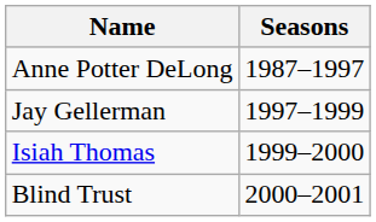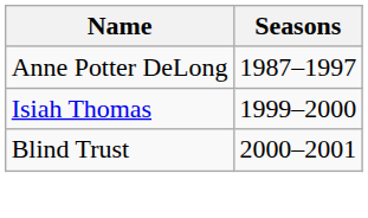 <table class="wikitable">
 <tr>
 <th>Name</th>
 <th>Seasons</th>
 </tr>
 <tr>
 <td>Anne Potter DeLong</td>
 <td>1987–1997</td>
 </tr>
 <tr>
-<td>Jay Gellerman</td>
-<td>1997–1999</td>
-</tr>
-<tr>
 <td><a href='#'>Isiah Thomas</a></td>
 <td>1999–2000</td>
 </tr>
 <tr>
 <td>Blind Trust</td>
 <td>2000–2001</td>
 </tr>
 </table>
